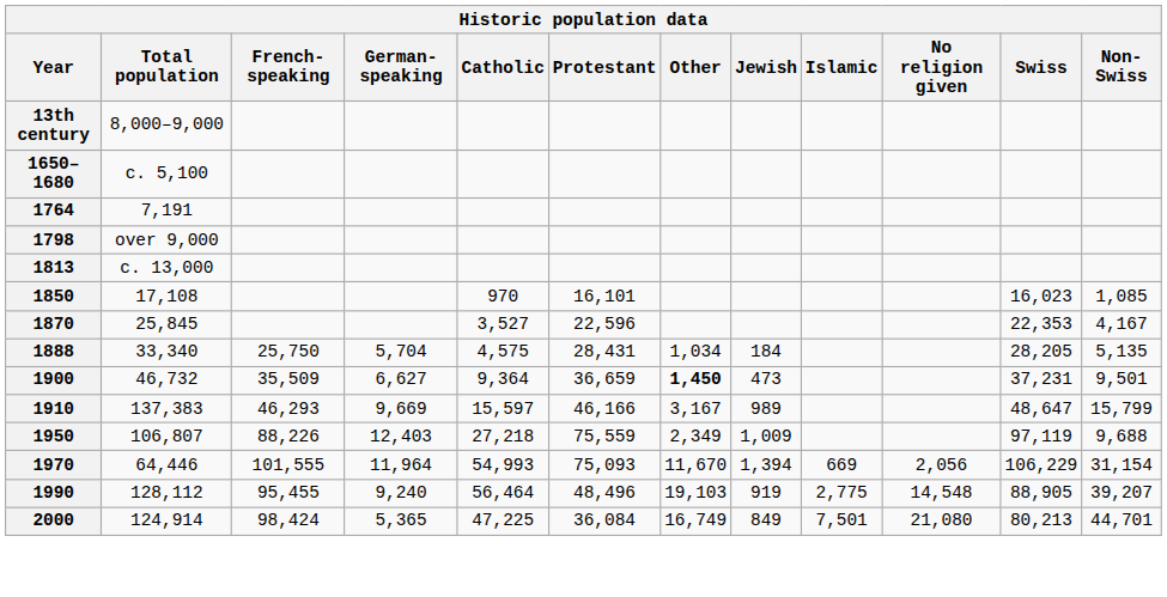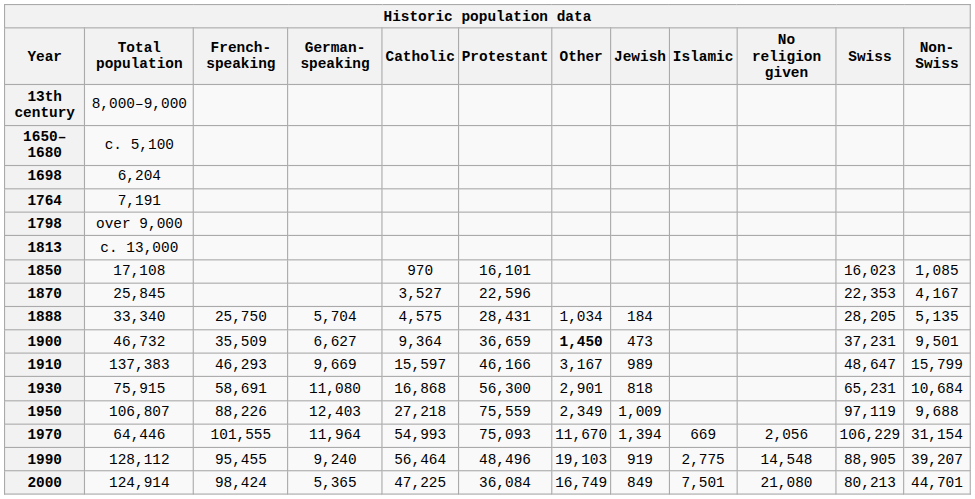 <table class="wikitable collapsible collapsed">
 <tr>
 <th colspan="12">Historic population data</th>
 </tr>
 <tr>
 <th>Year</th>
 <th>Total population</th>
 <th>French-speaking</th>
 <th>German-speaking</th>
 <th>Catholic</th>
 <th>Protestant</th>
 <th>Other</th>
 <th>Jewish</th>
 <th>Islamic</th>
 <th>No religion given</th>
 <th>Swiss</th>
 <th>Non-Swiss</th>
 </tr>
 <tr>
 <th scope="row">13th century</th>
 <td style="text-align:center;">8,000–9,000</td>
 <td style="text-align:center;"></td>
 <td style="text-align:center;"></td>
 <td style="text-align:center;"></td>
 <td style="text-align:center;"></td>
 <td style="text-align:center;"></td>
 <td style="text-align:center;"></td>
 <td style="text-align:center;"></td>
 <td style="text-align:center;"></td>
 <td style="text-align:center;"></td>
 <td style="text-align:center;"></td>
 </tr>
 <tr>
 <th scope="row">1650–1680</th>
 <td style="text-align:center;">c. 5,100</td>
+<td style="text-align:center;"></td>
+<td style="text-align:center;"></td>
+<td style="text-align:center;"></td>
+<td style="text-align:center;"></td>
+<td style="text-align:center;"></td>
+<td style="text-align:center;"></td>
+<td style="text-align:center;"></td>
+<td style="text-align:center;"></td>
+<td style="text-align:center;"></td>
+<td style="text-align:center;"></td>
+</tr>
+<tr>
+<th scope="row">1698</th>
+<td style="text-align:center;">6,204</td>
 <td style="text-align:center;"></td>
 <td style="text-align:center;"></td>
 <td style="text-align:center;"></td>
 <td style="text-align:center;"></td>
 <td style="text-align:center;"></td>
 <td style="text-align:center;"></td>
 <td style="text-align:center;"></td>
 <td style="text-align:center;"></td>
 <td style="text-align:center;"></td>
 <td style="text-align:center;"></td>
 </tr>
 <tr>
 <th scope="row">1764</th>
 <td style="text-align:center;">7,191</td>
 <td style="text-align:center;"></td>
 <td style="text-align:center;"></td>
 <td style="text-align:center;"></td>
 <td style="text-align:center;"></td>
 <td style="text-align:center;"></td>
 <td style="text-align:center;"></td>
 <td style="text-align:center;"></td>
 <td style="text-align:center;"></td>
 <td style="text-align:center;"></td>
 <td style="text-align:center;"></td>
 </tr>
 <tr>
 <th scope="row">1798</th>
 <td style="text-align:center;">over 9,000</td>
 <td style="text-align:center;"></td>
 <td style="text-align:center;"></td>
 <td style="text-align:center;"></td>
 <td style="text-align:center;"></td>
 <td style="text-align:center;"></td>
 <td style="text-align:center;"></td>
 <td style="text-align:center;"></td>
 <td style="text-align:center;"></td>
 <td style="text-align:center;"></td>
 <td style="text-align:center;"></td>
 </tr>
 <tr>
 <th scope="row">1813</th>
 <td style="text-align:center;">c. 13,000</td>
 <td style="text-align:center;"></td>
 <td style="text-align:center;"></td>
 <td style="text-align:center;"></td>
 <td style="text-align:center;"></td>
 <td style="text-align:center;"></td>
 <td style="text-align:center;"></td>
 <td style="text-align:center;"></td>
 <td style="text-align:center;"></td>
 <td style="text-align:center;"></td>
 <td style="text-align:center;"></td>
 </tr>
 <tr>
 <th scope="row">1850</th>
 <td style="text-align:center;">17,108</td>
 <td style="text-align:center;"></td>
 <td style="text-align:center;"></td>
 <td style="text-align:center;">970</td>
 <td style="text-align:center;">16,101</td>
 <td style="text-align:center;"></td>
 <td style="text-align:center;"></td>
 <td style="text-align:center;"></td>
 <td style="text-align:center;"></td>
 <td style="text-align:center;">16,023</td>
 <td style="text-align:center;">1,085</td>
 </tr>
 <tr>
 <th scope="row">1870</th>
 <td style="text-align:center;">25,845</td>
 <td style="text-align:center;"></td>
 <td style="text-align:center;"></td>
 <td style="text-align:center;">3,527</td>
 <td style="text-align:center;">22,596</td>
 <td style="text-align:center;"></td>
 <td style="text-align:center;"></td>
 <td style="text-align:center;"></td>
 <td style="text-align:center;"></td>
 <td style="text-align:center;">22,353</td>
 <td style="text-align:center;">4,167</td>
 </tr>
 <tr>
 <th scope="row">1888</th>
 <td style="text-align:center;">33,340</td>
 <td style="text-align:center;">25,750</td>
 <td style="text-align:center;">5,704</td>
 <td style="text-align:center;">4,575</td>
 <td style="text-align:center;">28,431</td>
 <td style="text-align:center;">1,034</td>
 <td style="text-align:center;">184</td>
 <td style="text-align:center;"></td>
 <td style="text-align:center;"></td>
 <td style="text-align:center;">28,205</td>
 <td style="text-align:center;">5,135</td>
 </tr>
 <tr>
 <th scope="row">1900</th>
 <td style="text-align:center;">46,732</td>
 <td style="text-align:center;">35,509</td>
 <td style="text-align:center;">6,627</td>
 <td style="text-align:center;">9,364</td>
 <td style="text-align:center;">36,659</td>
 <td style="text-align:center;"><strong>1,450</strong></td>
 <td style="text-align:center;">473</td>
 <td style="text-align:center;"></td>
 <td style="text-align:center;"></td>
 <td style="text-align:center;">37,231</td>
 <td style="text-align:center;">9,501</td>
 </tr>
 <tr>
 <th scope="row">1910</th>
 <td style="text-align:center;">137,383</td>
 <td style="text-align:center;">46,293</td>
 <td style="text-align:center;">9,669</td>
 <td style="text-align:center;">15,597</td>
 <td style="text-align:center;">46,166</td>
 <td style="text-align:center;">3,167</td>
 <td style="text-align:center;">989</td>
 <td style="text-align:center;"></td>
 <td style="text-align:center;"></td>
 <td style="text-align:center;">48,647</td>
 <td style="text-align:center;">15,799</td>
 </tr>
 <tr>
+<th scope="row">1930</th>
+<td style="text-align:center;">75,915</td>
+<td style="text-align:center;">58,691</td>
+<td style="text-align:center;">11,080</td>
+<td style="text-align:center;">16,868</td>
+<td style="text-align:center;">56,300</td>
+<td style="text-align:center;">2,901</td>
+<td style="text-align:center;">818</td>
+<td style="text-align:center;"></td>
+<td style="text-align:center;"></td>
+<td style="text-align:center;">65,231</td>
+<td style="text-align:center;">10,684</td>
+</tr>
+<tr>
 <th scope="row">1950</th>
 <td style="text-align:center;">106,807</td>
 <td style="text-align:center;">88,226</td>
 <td style="text-align:center;">12,403</td>
 <td style="text-align:center;">27,218</td>
 <td style="text-align:center;">75,559</td>
 <td style="text-align:center;">2,349</td>
 <td style="text-align:center;">1,009</td>
 <td style="text-align:center;"></td>
 <td style="text-align:center;"></td>
 <td style="text-align:center;">97,119</td>
 <td style="text-align:center;">9,688</td>
 </tr>
 <tr>
 <th scope="row">1970</th>
 <td style="text-align:center;">64,446</td>
 <td style="text-align:center;">101,555</td>
 <td style="text-align:center;">11,964</td>
 <td style="text-align:center;">54,993</td>
 <td style="text-align:center;">75,093</td>
 <td style="text-align:center;">11,670</td>
 <td style="text-align:center;">1,394</td>
 <td style="text-align:center;">669</td>
 <td style="text-align:center;">2,056</td>
 <td style="text-align:center;">106,229</td>
 <td style="text-align:center;">31,154</td>
 </tr>
 <tr>
 <th scope="row">1990</th>
 <td style="text-align:center;">128,112</td>
 <td style="text-align:center;">95,455</td>
 <td style="text-align:center;">9,240</td>
 <td style="text-align:center;">56,464</td>
 <td style="text-align:center;">48,496</td>
 <td style="text-align:center;">19,103</td>
 <td style="text-align:center;">919</td>
 <td style="text-align:center;">2,775</td>
 <td style="text-align:center;">14,548</td>
 <td style="text-align:center;">88,905</td>
 <td style="text-align:center;">39,207</td>
 </tr>
 <tr>
 <th scope="row">2000</th>
 <td style="text-align:center;">124,914</td>
 <td style="text-align:center;">98,424</td>
 <td style="text-align:center;">5,365</td>
 <td style="text-align:center;">47,225</td>
 <td style="text-align:center;">36,084</td>
 <td style="text-align:center;">16,749</td>
 <td style="text-align:center;">849</td>
 <td style="text-align:center;">7,501</td>
 <td style="text-align:center;">21,080</td>
 <td style="text-align:center;">80,213</td>
 <td style="text-align:center;">44,701</td>
 </tr>
 </table>
